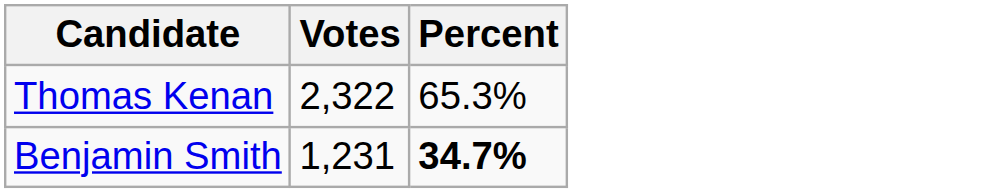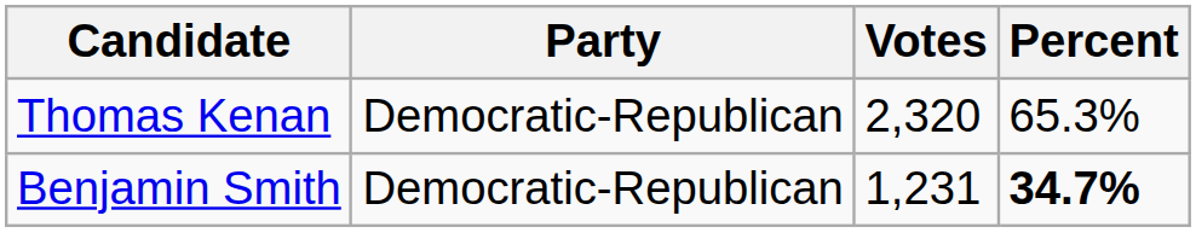 <table class=wikitable>
 <tr>
 <th>Candidate</th>
+<th>Party</th>
 <th>Votes</th>
 <th>Percent</th>
 </tr>
 <tr>
 <td><a href='#'>Thomas Kenan</a></td>
-<td>2,322</td>
+<td>Democratic-Republican</td>
+<td>2,320</td>
 <td>65.3%</td>
 </tr>
 <tr>
 <td><a href='#'>Benjamin Smith</a></td>
+<td>Democratic-Republican</td>
 <td>1,231</td>
 <td><strong>34.7%</strong></td>
 </tr>
 </table>
